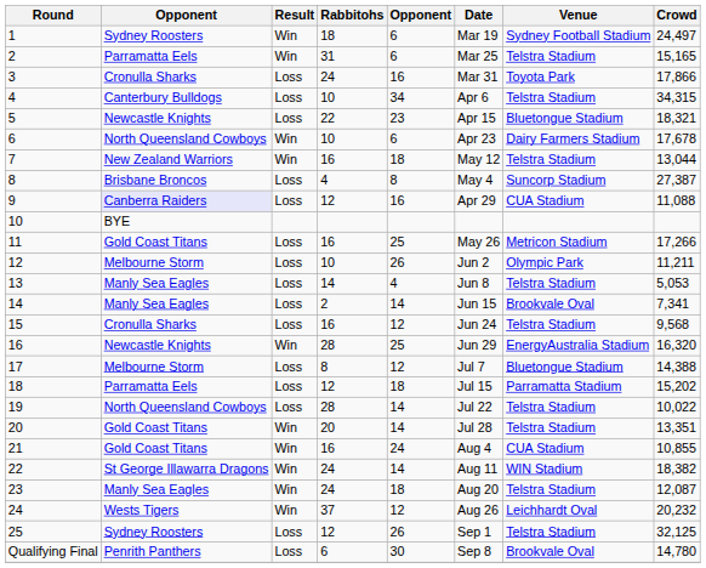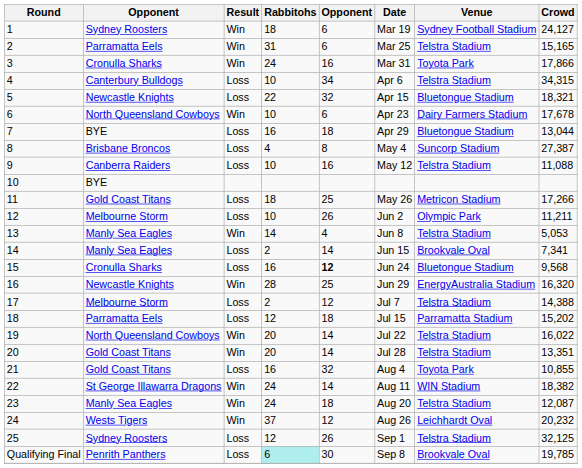 <table class="wikitable" style="text-align:left;">
 <tr>
 <th>Round</th>
 <th>Opponent</th>
 <th>Result</th>
 <th>Rabbitohs</th>
 <th>Opponent</th>
 <th>Date</th>
 <th>Venue</th>
 <th>Crowd</th>
 </tr>
 <tr>
 <td>1</td>
 <td><a href='#'>Sydney Roosters</a></td>
 <td>Win</td>
 <td>18</td>
 <td>6</td>
 <td>Mar 19</td>
 <td><a href='#'>Sydney Football Stadium</a></td>
-<td>24,497</td>
+<td>24,127</td>
 </tr>
 <tr>
 <td>2</td>
 <td><a href='#'>Parramatta Eels</a></td>
 <td>Win</td>
 <td>31</td>
 <td>6</td>
 <td>Mar 25</td>
 <td><a href='#'>Telstra Stadium</a></td>
 <td>15,165</td>
 </tr>
 <tr>
 <td>3</td>
 <td><a href='#'>Cronulla Sharks</a></td>
-<td>Loss</td>
+<td>Win</td>
 <td>24</td>
 <td>16</td>
 <td>Mar 31</td>
 <td><a href='#'>Toyota Park</a></td>
 <td>17,866</td>
 </tr>
 <tr>
 <td>4</td>
 <td><a href='#'>Canterbury Bulldogs</a></td>
 <td>Loss</td>
 <td>10</td>
 <td>34</td>
 <td>Apr 6</td>
 <td><a href='#'>Telstra Stadium</a></td>
 <td>34,315</td>
 </tr>
 <tr>
 <td>5</td>
 <td><a href='#'>Newcastle Knights</a></td>
 <td>Loss</td>
 <td>22</td>
-<td>23</td>
+<td>32</td>
 <td>Apr 15</td>
 <td><a href='#'>Bluetongue Stadium</a></td>
 <td>18,321</td>
 </tr>
 <tr>
 <td>6</td>
 <td><a href='#'>North Queensland Cowboys</a></td>
 <td>Win</td>
 <td>10</td>
 <td>6</td>
 <td>Apr 23</td>
 <td><a href='#'>Dairy Farmers Stadium</a></td>
 <td>17,678</td>
 </tr>
 <tr>
 <td>7</td>
-<td><a href='#'>New Zealand Warriors</a></td>
-<td>Win</td>
+<td>BYE</td>
+<td>Loss</td>
 <td>16</td>
 <td>18</td>
-<td>May 12</td>
-<td><a href='#'>Telstra Stadium</a></td>
+<td>Apr 29</td>
+<td><a href='#'>Bluetongue Stadium</a></td>
 <td>13,044</td>
 </tr>
 <tr>
 <td>8</td>
 <td><a href='#'>Brisbane Broncos</a></td>
 <td>Loss</td>
 <td>4</td>
 <td>8</td>
 <td>May 4</td>
 <td><a href='#'>Suncorp Stadium</a></td>
 <td>27,387</td>
 </tr>
 <tr>
 <td>9</td>
-<td style="background: lavender;"><a href='#'>Canberra Raiders</a></td>
+<td><a href='#'>Canberra Raiders</a></td>
 <td>Loss</td>
-<td>12</td>
+<td>10</td>
 <td>16</td>
-<td>Apr 29</td>
-<td><a href='#'>CUA Stadium</a></td>
+<td>May 12</td>
+<td><a href='#'>Telstra Stadium</a></td>
 <td>11,088</td>
 </tr>
 <tr>
 <td>10</td>
 <td>BYE</td>
 <td></td>
 <td></td>
 <td></td>
 <td></td>
 <td></td>
 <td></td>
 </tr>
 <tr>
 <td>11</td>
 <td><a href='#'>Gold Coast Titans</a></td>
 <td>Loss</td>
-<td>16</td>
+<td>18</td>
 <td>25</td>
 <td>May 26</td>
 <td><a href='#'>Metricon Stadium</a></td>
 <td>17,266</td>
 </tr>
 <tr>
 <td>12</td>
 <td><a href='#'>Melbourne Storm</a></td>
 <td>Loss</td>
 <td>10</td>
 <td>26</td>
 <td>Jun 2</td>
 <td><a href='#'>Olympic Park</a></td>
 <td>11,211</td>
 </tr>
 <tr>
 <td>13</td>
 <td><a href='#'>Manly Sea Eagles</a></td>
-<td>Loss</td>
+<td>Win</td>
 <td>14</td>
 <td>4</td>
 <td>Jun 8</td>
 <td><a href='#'>Telstra Stadium</a></td>
 <td>5,053</td>
 </tr>
 <tr>
 <td>14</td>
 <td><a href='#'>Manly Sea Eagles</a></td>
 <td>Loss</td>
 <td>2</td>
 <td>14</td>
 <td>Jun 15</td>
 <td><a href='#'>Brookvale Oval</a></td>
 <td>7,341</td>
 </tr>
 <tr>
 <td>15</td>
 <td><a href='#'>Cronulla Sharks</a></td>
 <td>Loss</td>
 <td>16</td>
-<td>12</td>
+<td><strong>12</strong></td>
 <td>Jun 24</td>
-<td><a href='#'>Telstra Stadium</a></td>
+<td><a href='#'>Bluetongue Stadium</a></td>
 <td>9,568</td>
 </tr>
 <tr>
 <td>16</td>
 <td><a href='#'>Newcastle Knights</a></td>
 <td>Win</td>
 <td>28</td>
 <td>25</td>
 <td>Jun 29</td>
 <td><a href='#'>EnergyAustralia Stadium</a></td>
 <td>16,320</td>
 </tr>
 <tr>
 <td>17</td>
 <td><a href='#'>Melbourne Storm</a></td>
 <td>Loss</td>
-<td>8</td>
+<td>2</td>
 <td>12</td>
 <td>Jul 7</td>
-<td><a href='#'>Bluetongue Stadium</a></td>
+<td><a href='#'>Telstra Stadium</a></td>
 <td>14,388</td>
 </tr>
 <tr>
 <td>18</td>
 <td><a href='#'>Parramatta Eels</a></td>
 <td>Loss</td>
 <td>12</td>
 <td>18</td>
 <td>Jul 15</td>
 <td><a href='#'>Parramatta Stadium</a></td>
 <td>15,202</td>
 </tr>
 <tr>
 <td>19</td>
 <td><a href='#'>North Queensland Cowboys</a></td>
-<td>Loss</td>
-<td>28</td>
+<td>Win</td>
+<td>20</td>
 <td>14</td>
 <td>Jul 22</td>
 <td><a href='#'>Telstra Stadium</a></td>
-<td>10,022</td>
+<td>16,022</td>
 </tr>
 <tr>
 <td>20</td>
 <td><a href='#'>Gold Coast Titans</a></td>
 <td>Win</td>
 <td>20</td>
 <td>14</td>
 <td>Jul 28</td>
 <td><a href='#'>Telstra Stadium</a></td>
 <td>13,351</td>
 </tr>
 <tr>
 <td>21</td>
 <td><a href='#'>Gold Coast Titans</a></td>
-<td>Win</td>
+<td>Loss</td>
 <td>16</td>
-<td>24</td>
+<td>32</td>
 <td>Aug 4</td>
-<td><a href='#'>CUA Stadium</a></td>
+<td><a href='#'>Toyota Park</a></td>
 <td>10,855</td>
 </tr>
 <tr>
 <td>22</td>
 <td><a href='#'>St George Illawarra Dragons</a></td>
 <td>Win</td>
 <td>24</td>
 <td>14</td>
 <td>Aug 11</td>
 <td><a href='#'>WIN Stadium</a></td>
 <td>18,382</td>
 </tr>
 <tr>
 <td>23</td>
 <td><a href='#'>Manly Sea Eagles</a></td>
 <td>Win</td>
 <td>24</td>
 <td>18</td>
 <td>Aug 20</td>
 <td><a href='#'>Telstra Stadium</a></td>
 <td>12,087</td>
 </tr>
 <tr>
 <td>24</td>
 <td><a href='#'>Wests Tigers</a></td>
 <td>Win</td>
 <td>37</td>
 <td>12</td>
 <td>Aug 26</td>
 <td><a href='#'>Leichhardt Oval</a></td>
 <td>20,232</td>
 </tr>
 <tr>
 <td>25</td>
 <td><a href='#'>Sydney Roosters</a></td>
 <td>Loss</td>
 <td>12</td>
 <td>26</td>
 <td>Sep 1</td>
 <td><a href='#'>Telstra Stadium</a></td>
 <td>32,125</td>
 </tr>
 <tr>
 <td>Qualifying Final</td>
 <td><a href='#'>Penrith Panthers</a></td>
 <td>Loss</td>
-<td>6</td>
+<td style="background: paleturquoise;">6</td>
 <td>30</td>
 <td>Sep 8</td>
 <td><a href='#'>Brookvale Oval</a></td>
-<td>14,780</td>
+<td>19,785</td>
 </tr>
 <tr>
 </tr>
 </table>
